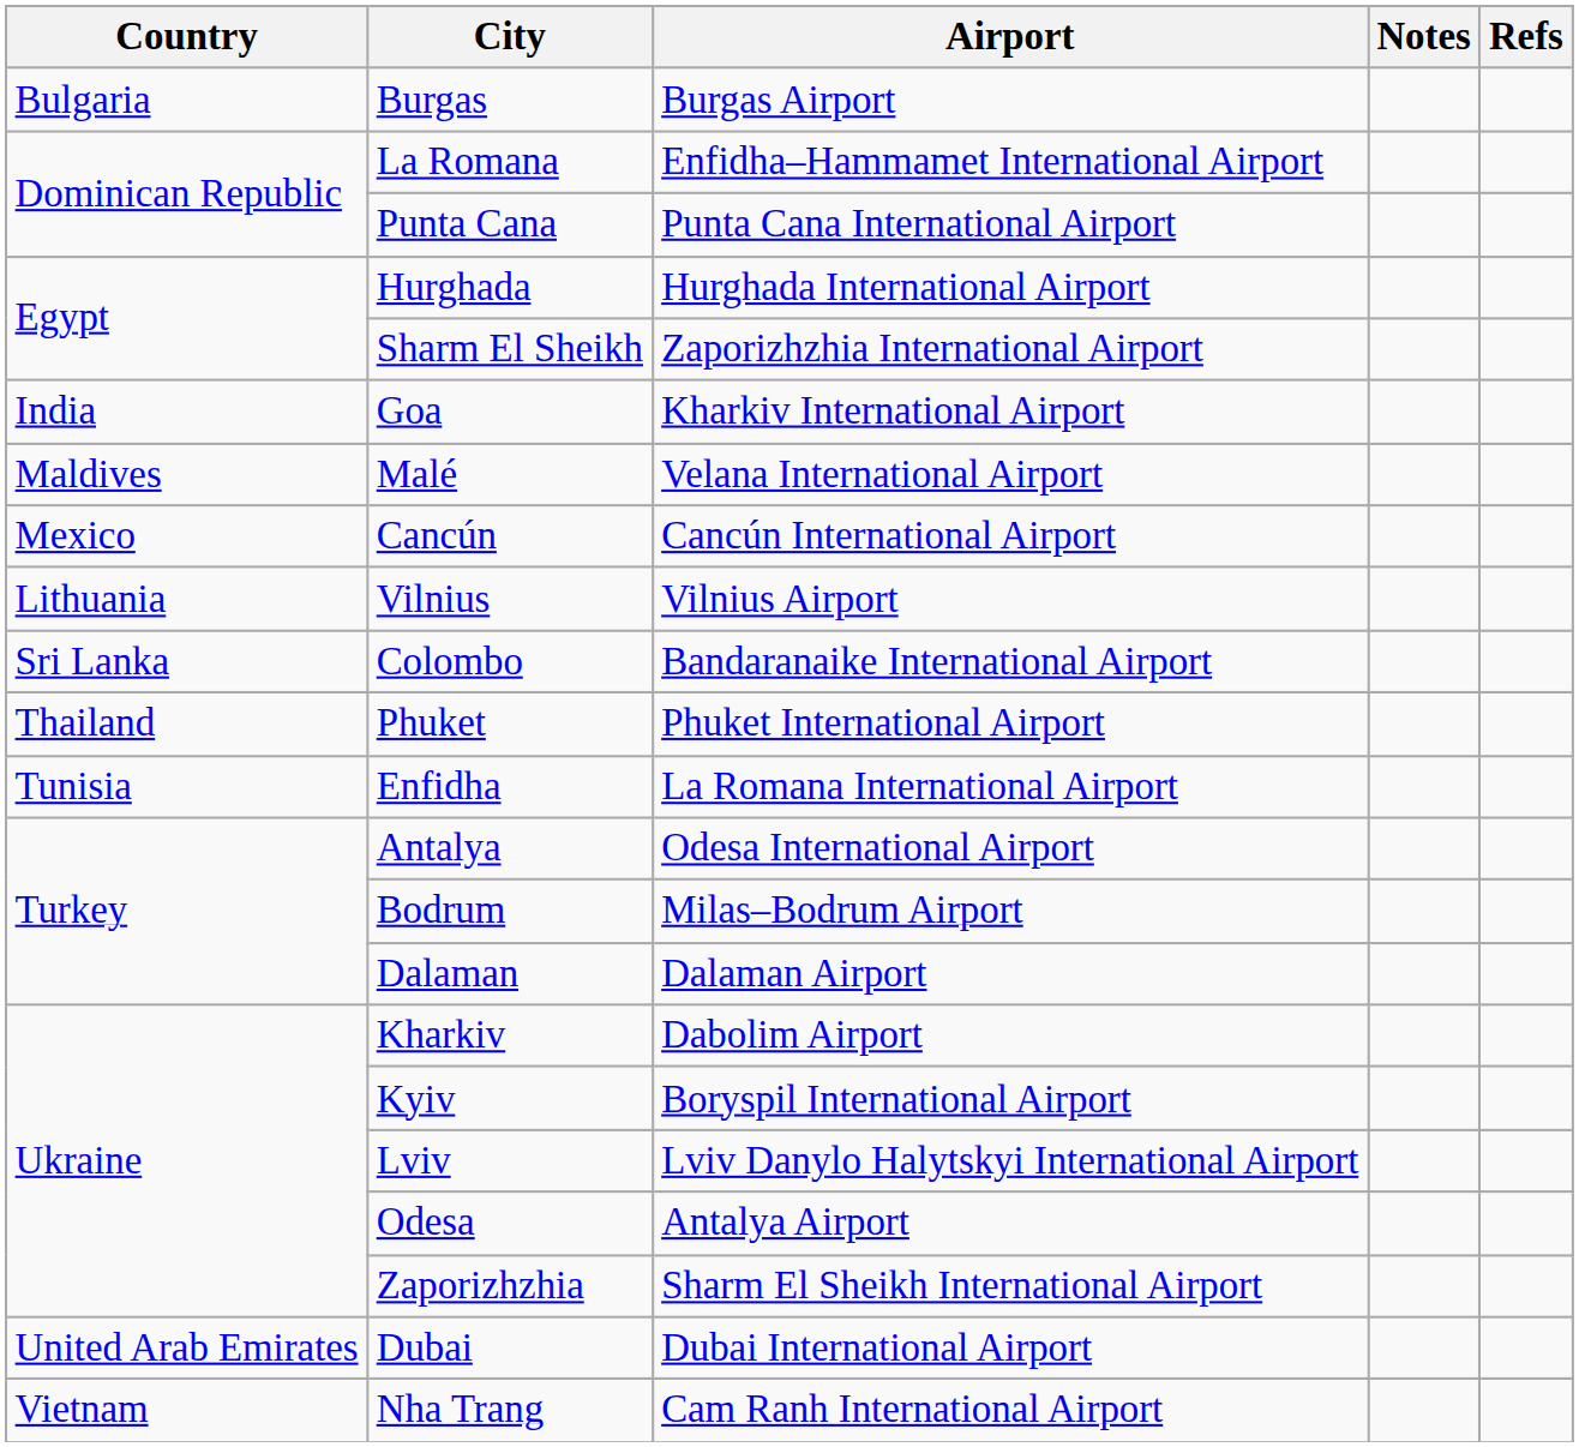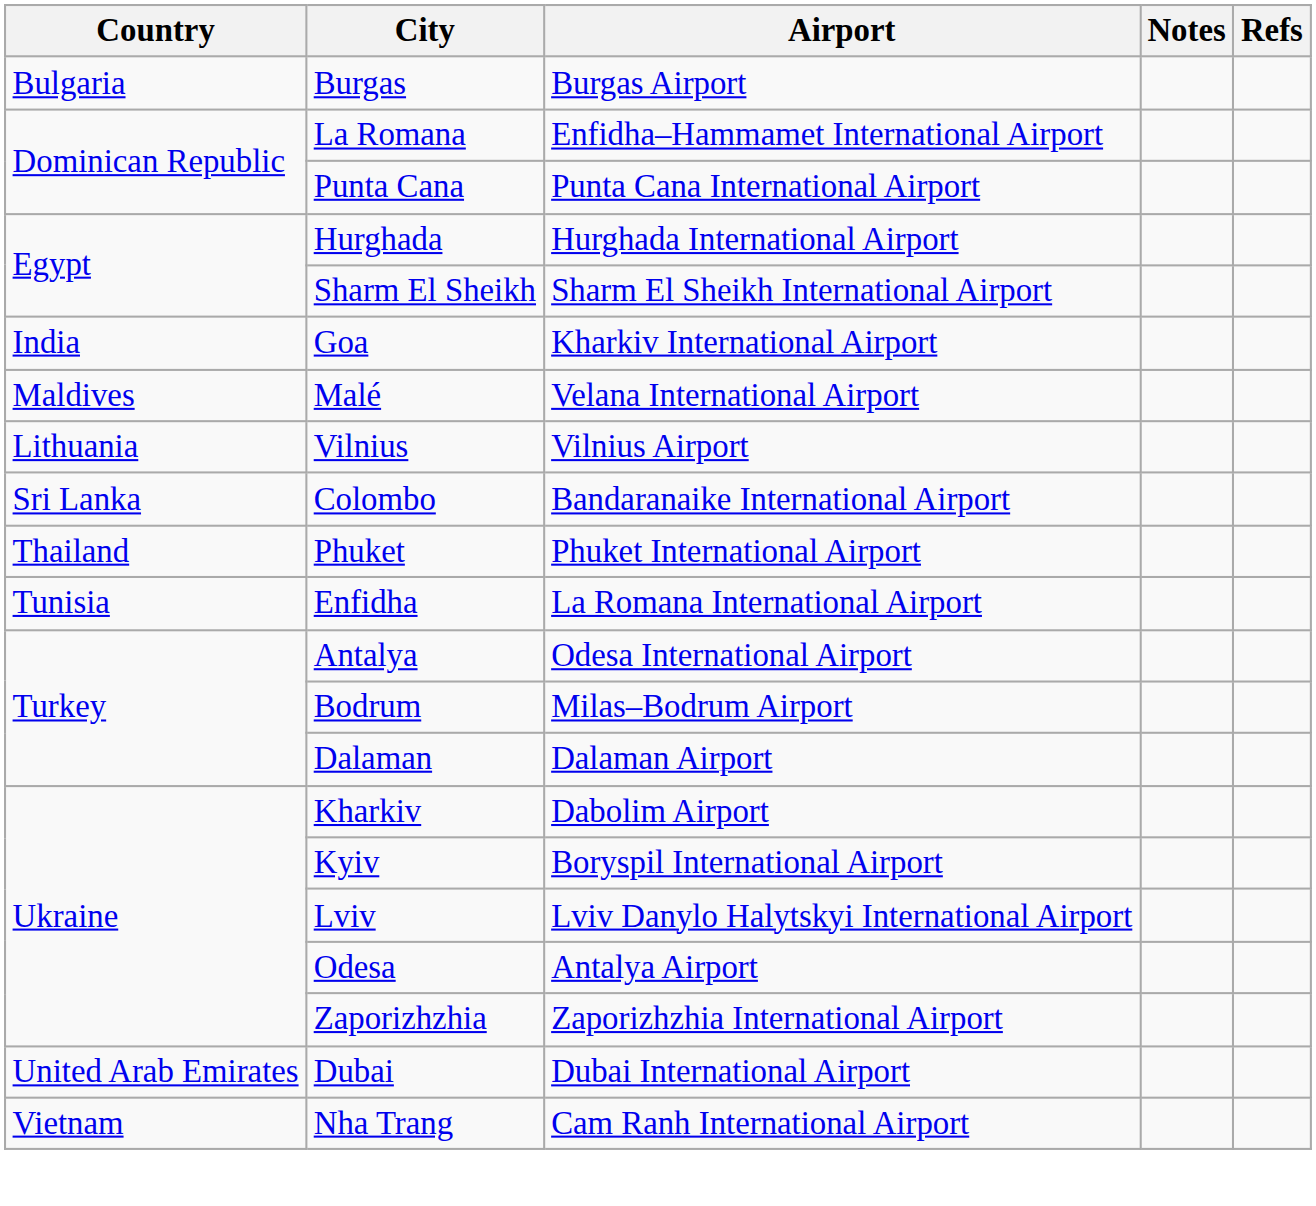 <table class="wikitable sortable mw-collapsible">
 <tr>
 <th>Country</th>
 <th>City</th>
 <th>Airport</th>
 <th>Notes</th>
 <th>Refs</th>
 </tr>
 <tr>
 <td><a href='#'>Bulgaria</a></td>
 <td><a href='#'>Burgas</a></td>
 <td><a href='#'>Burgas Airport</a></td>
 <td></td>
 <td align=center></td>
 </tr>
 <tr>
 <td rowspan="2"><a href='#'>Dominican Republic</a></td>
 <td><a href='#'>La Romana</a></td>
 <td><a href='#'>Enfidha–Hammamet International Airport</a></td>
 <td></td>
 <td align=center></td>
 </tr>
 <tr>
 <td><a href='#'>Punta Cana</a></td>
 <td><a href='#'>Punta Cana International Airport</a></td>
 <td></td>
 <td align=center></td>
 </tr>
 <tr>
 <td rowspan="2"><a href='#'>Egypt</a></td>
 <td><a href='#'>Hurghada</a></td>
 <td><a href='#'>Hurghada International Airport</a></td>
 <td></td>
 <td align=center></td>
 </tr>
 <tr>
 <td><a href='#'>Sharm El Sheikh</a></td>
-<td><a href='#'>Zaporizhzhia International Airport</a></td>
+<td><a href='#'>Sharm El Sheikh International Airport</a></td>
 <td></td>
 <td align=center></td>
 </tr>
 <tr>
 <td><a href='#'>India</a></td>
 <td><a href='#'>Goa</a></td>
 <td><a href='#'>Kharkiv International Airport</a></td>
 <td></td>
 <td align=center></td>
 </tr>
 <tr>
 <td><a href='#'>Maldives</a></td>
 <td><a href='#'>Malé</a></td>
 <td><a href='#'>Velana International Airport</a></td>
-<td></td>
-<td align=center></td>
-</tr>
-<tr>
-<td><a href='#'>Mexico</a></td>
-<td><a href='#'>Cancún</a></td>
-<td><a href='#'>Cancún International Airport</a></td>
 <td></td>
 <td align=center></td>
 </tr>
 <tr>
 <td><a href='#'>Lithuania</a></td>
 <td><a href='#'>Vilnius</a></td>
 <td><a href='#'>Vilnius Airport</a></td>
 <td></td>
 <td align=center></td>
 </tr>
 <tr>
 <td><a href='#'>Sri Lanka</a></td>
 <td><a href='#'>Colombo</a></td>
 <td><a href='#'>Bandaranaike International Airport</a></td>
 <td></td>
 <td align=center></td>
 </tr>
 <tr>
 <td><a href='#'>Thailand</a></td>
 <td><a href='#'>Phuket</a></td>
 <td><a href='#'>Phuket International Airport</a></td>
 <td></td>
 <td align=center></td>
 </tr>
 <tr>
 <td><a href='#'>Tunisia</a></td>
 <td><a href='#'>Enfidha</a></td>
 <td><a href='#'>La Romana International Airport</a></td>
 <td></td>
 <td align=center></td>
 </tr>
 <tr>
 <td rowspan="3"><a href='#'>Turkey</a></td>
 <td><a href='#'>Antalya</a></td>
 <td><a href='#'>Odesa International Airport</a></td>
 <td></td>
 <td align=center></td>
 </tr>
 <tr>
 <td><a href='#'>Bodrum</a></td>
 <td><a href='#'>Milas–Bodrum Airport</a></td>
 <td></td>
 <td align=center></td>
 </tr>
 <tr>
 <td><a href='#'>Dalaman</a></td>
 <td><a href='#'>Dalaman Airport</a></td>
 <td></td>
 <td align=center></td>
 </tr>
 <tr>
 <td rowspan="5"><a href='#'>Ukraine</a></td>
 <td><a href='#'>Kharkiv</a></td>
 <td><a href='#'>Dabolim Airport</a></td>
 <td></td>
 <td align=center></td>
 </tr>
 <tr>
 <td><a href='#'>Kyiv</a></td>
 <td><a href='#'>Boryspil International Airport</a></td>
 <td></td>
 <td align=center></td>
 </tr>
 <tr>
 <td><a href='#'>Lviv</a></td>
 <td><a href='#'>Lviv Danylo Halytskyi International Airport</a></td>
 <td></td>
 <td align=center></td>
 </tr>
 <tr>
 <td><a href='#'>Odesa</a></td>
 <td><a href='#'>Antalya Airport</a></td>
 <td></td>
 <td align=center></td>
 </tr>
 <tr>
 <td><a href='#'>Zaporizhzhia</a></td>
-<td><a href='#'>Sharm El Sheikh International Airport</a></td>
+<td><a href='#'>Zaporizhzhia International Airport</a></td>
 <td></td>
 <td align=center></td>
 </tr>
 <tr>
 <td><a href='#'>United Arab Emirates</a></td>
 <td><a href='#'>Dubai</a></td>
 <td><a href='#'>Dubai International Airport</a></td>
 <td></td>
 <td align=center></td>
 </tr>
 <tr>
 <td><a href='#'>Vietnam</a></td>
 <td><a href='#'>Nha Trang</a></td>
 <td><a href='#'>Cam Ranh International Airport</a></td>
 <td></td>
 <td align=center></td>
 </tr>
 </table>
